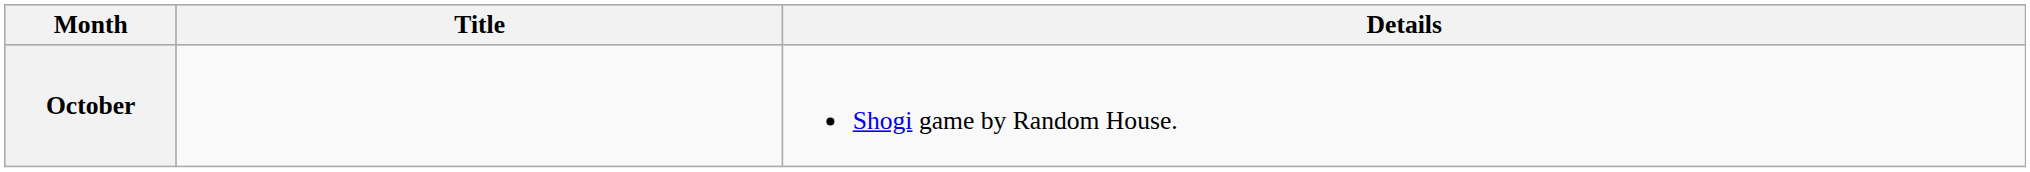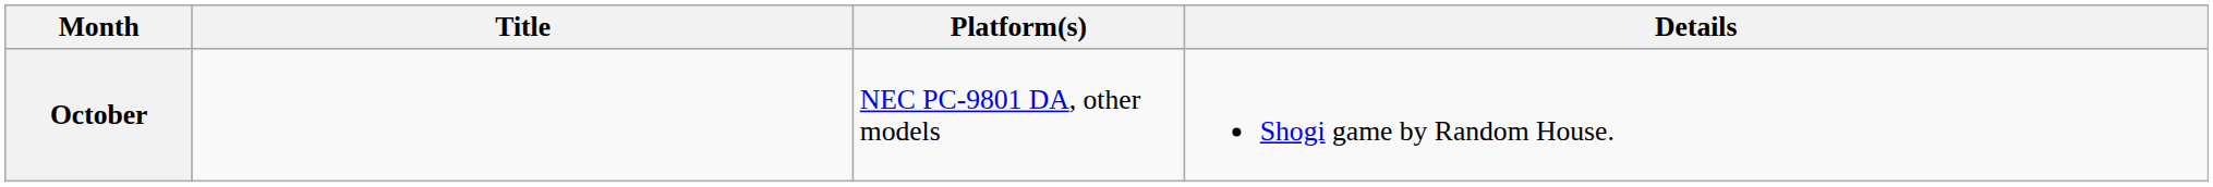 <table class="wikitable" width="100%">
 <tr>
 <th scope="col" width="100px">Month</th>
 <th scope="col" width="30%">Title</th>
+<th scope="col" width="15%">Platform(s)</th>
 <th scope="col">Details</th>
 </tr>
 <tr>
 <th scope="row">October</th>
 <td></td>
+<td><a href='#'>NEC PC-9801 DA</a>, other models</td>
 <td><br><ul><li><a href='#'>Shogi</a> game by Random House.</li></ul></td>
 </tr>
 </table>
